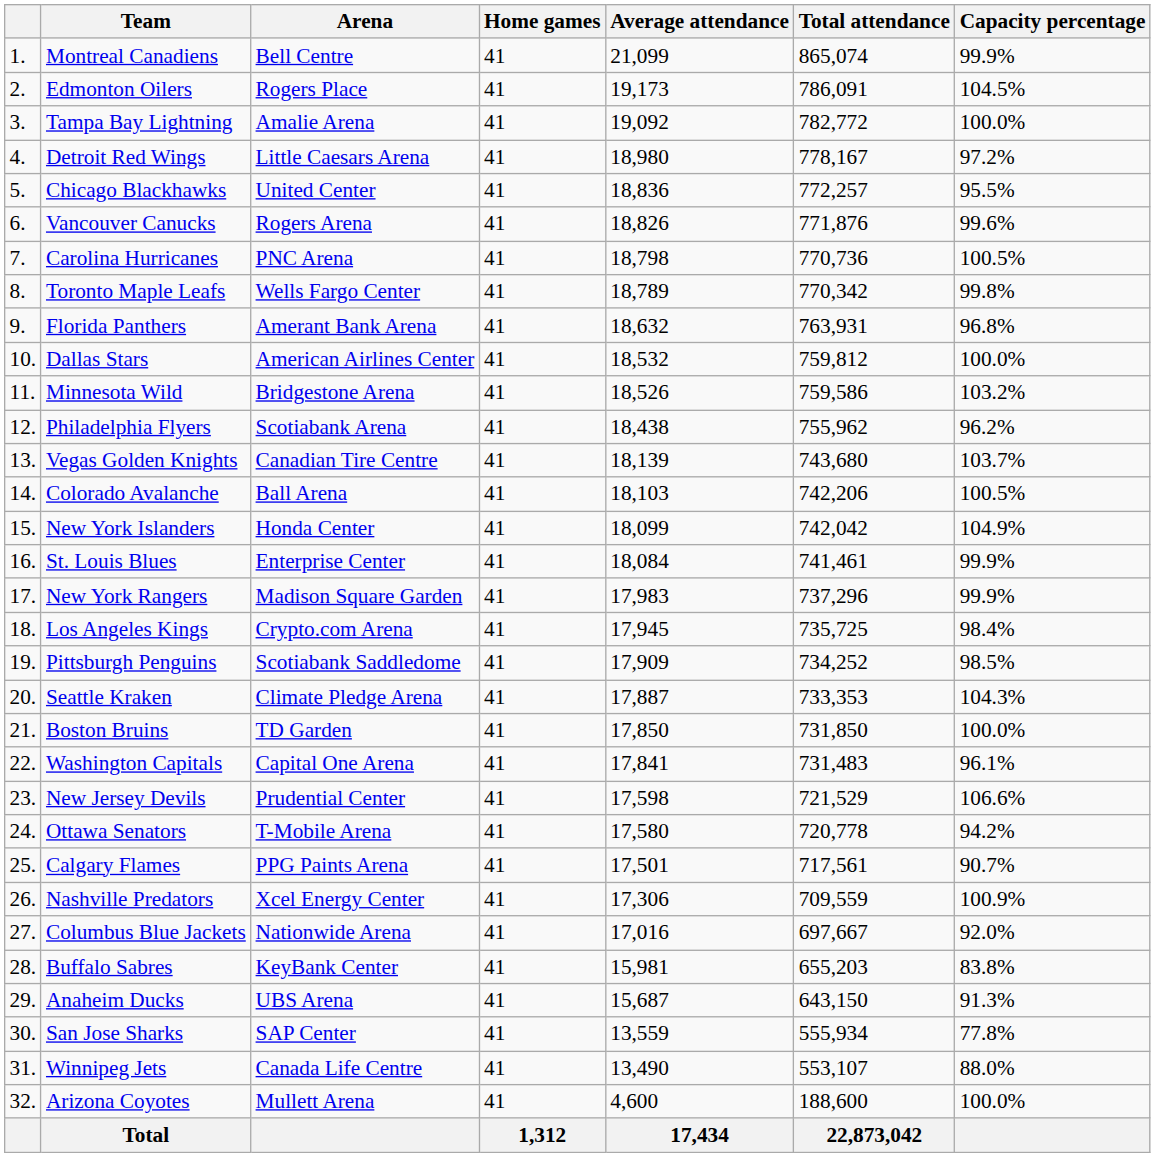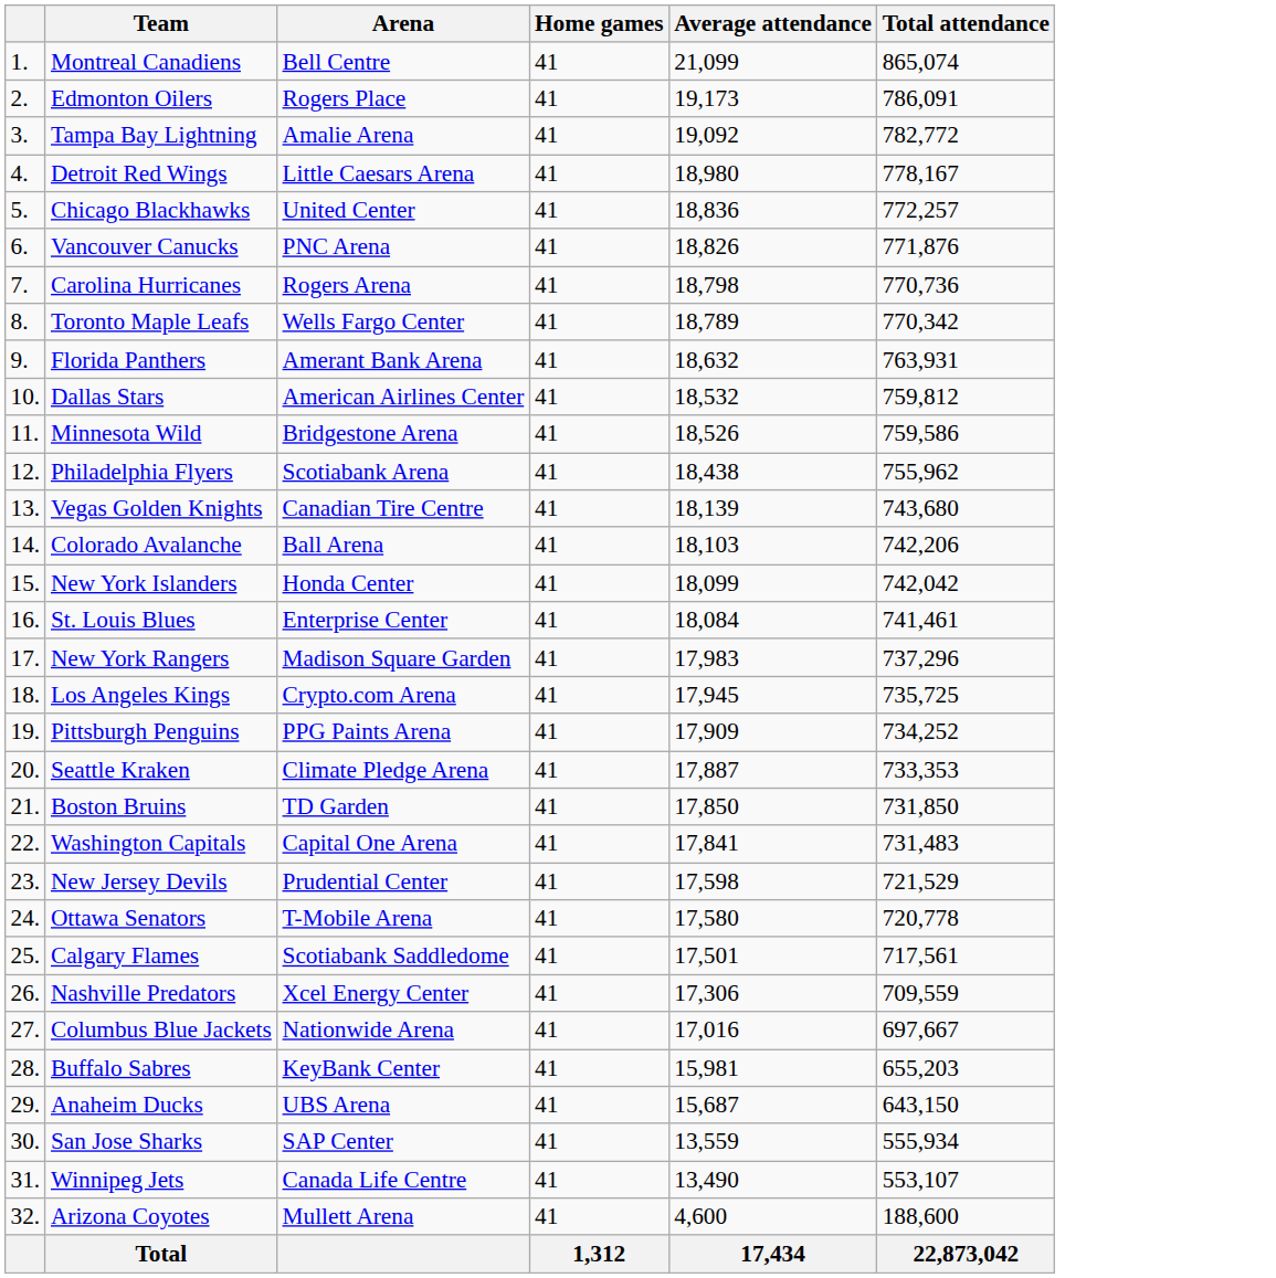 <table class="wikitable sortable">
 <tr>
 <th></th>
 <th>Team</th>
 <th>Arena</th>
 <th>Home games</th>
 <th>Average attendance</th>
 <th>Total attendance</th>
-<th>Capacity percentage</th>
 </tr>
 <tr>
 <td>1.</td>
 <td><a href='#'>Montreal Canadiens</a></td>
 <td><a href='#'>Bell Centre</a></td>
 <td>41</td>
 <td>21,099</td>
 <td>865,074</td>
-<td>99.9%</td>
 </tr>
 <tr>
 <td>2.</td>
 <td><a href='#'>Edmonton Oilers</a></td>
 <td><a href='#'>Rogers Place</a></td>
 <td>41</td>
 <td>19,173</td>
 <td>786,091</td>
-<td>104.5%</td>
 </tr>
 <tr>
 <td>3.</td>
 <td><a href='#'>Tampa Bay Lightning</a></td>
 <td><a href='#'>Amalie Arena</a></td>
 <td>41</td>
 <td>19,092</td>
 <td>782,772</td>
-<td>100.0%</td>
 </tr>
 <tr>
 <td>4.</td>
 <td><a href='#'>Detroit Red Wings</a></td>
 <td><a href='#'>Little Caesars Arena</a></td>
 <td>41</td>
 <td>18,980</td>
 <td>778,167</td>
-<td>97.2%</td>
 </tr>
 <tr>
 <td>5.</td>
 <td><a href='#'>Chicago Blackhawks</a></td>
 <td><a href='#'>United Center</a></td>
 <td>41</td>
 <td>18,836</td>
 <td>772,257</td>
-<td>95.5%</td>
 </tr>
 <tr>
 <td>6.</td>
 <td><a href='#'>Vancouver Canucks</a></td>
-<td><a href='#'>Rogers Arena</a></td>
+<td><a href='#'>PNC Arena</a></td>
 <td>41</td>
 <td>18,826</td>
 <td>771,876</td>
-<td>99.6%</td>
 </tr>
 <tr>
 <td>7.</td>
 <td><a href='#'>Carolina Hurricanes</a></td>
-<td><a href='#'>PNC Arena</a></td>
+<td><a href='#'>Rogers Arena</a></td>
 <td>41</td>
 <td>18,798</td>
 <td>770,736</td>
-<td>100.5%</td>
 </tr>
 <tr>
 <td>8.</td>
 <td><a href='#'>Toronto Maple Leafs</a></td>
 <td><a href='#'>Wells Fargo Center</a></td>
 <td>41</td>
 <td>18,789</td>
 <td>770,342</td>
-<td>99.8%</td>
 </tr>
 <tr>
 <td>9.</td>
 <td><a href='#'>Florida Panthers</a></td>
 <td><a href='#'>Amerant Bank Arena</a></td>
 <td>41</td>
 <td>18,632</td>
 <td>763,931</td>
-<td>96.8%</td>
 </tr>
 <tr>
 <td>10.</td>
 <td><a href='#'>Dallas Stars</a></td>
 <td><a href='#'>American Airlines Center</a></td>
 <td>41</td>
 <td>18,532</td>
 <td>759,812</td>
-<td>100.0%</td>
 </tr>
 <tr>
 <td>11.</td>
 <td><a href='#'>Minnesota Wild</a></td>
 <td><a href='#'>Bridgestone Arena</a></td>
 <td>41</td>
 <td>18,526</td>
 <td>759,586</td>
-<td>103.2%</td>
 </tr>
 <tr>
 <td>12.</td>
 <td><a href='#'>Philadelphia Flyers</a></td>
 <td><a href='#'>Scotiabank Arena</a></td>
 <td>41</td>
 <td>18,438</td>
 <td>755,962</td>
-<td>96.2%</td>
 </tr>
 <tr>
 <td>13.</td>
 <td><a href='#'>Vegas Golden Knights</a></td>
 <td><a href='#'>Canadian Tire Centre</a></td>
 <td>41</td>
 <td>18,139</td>
 <td>743,680</td>
-<td>103.7%</td>
 </tr>
 <tr>
 <td>14.</td>
 <td><a href='#'>Colorado Avalanche</a></td>
 <td><a href='#'>Ball Arena</a></td>
 <td>41</td>
 <td>18,103</td>
 <td>742,206</td>
-<td>100.5%</td>
 </tr>
 <tr>
 <td>15.</td>
 <td><a href='#'>New York Islanders</a></td>
 <td><a href='#'>Honda Center</a></td>
 <td>41</td>
 <td>18,099</td>
 <td>742,042</td>
-<td>104.9%</td>
 </tr>
 <tr>
 <td>16.</td>
 <td><a href='#'>St. Louis Blues</a></td>
 <td><a href='#'>Enterprise Center</a></td>
 <td>41</td>
 <td>18,084</td>
 <td>741,461</td>
-<td>99.9%</td>
 </tr>
 <tr>
 <td>17.</td>
 <td><a href='#'>New York Rangers</a></td>
 <td><a href='#'>Madison Square Garden</a></td>
 <td>41</td>
 <td>17,983</td>
 <td>737,296</td>
-<td>99.9%</td>
 </tr>
 <tr>
 <td>18.</td>
 <td><a href='#'>Los Angeles Kings</a></td>
 <td><a href='#'>Crypto.com Arena</a></td>
 <td>41</td>
 <td>17,945</td>
 <td>735,725</td>
-<td>98.4%</td>
 </tr>
 <tr>
 <td>19.</td>
 <td><a href='#'>Pittsburgh Penguins</a></td>
-<td><a href='#'>Scotiabank Saddledome</a></td>
+<td><a href='#'>PPG Paints Arena</a></td>
 <td>41</td>
 <td>17,909</td>
 <td>734,252</td>
-<td>98.5%</td>
 </tr>
 <tr>
 <td>20.</td>
 <td><a href='#'>Seattle Kraken</a></td>
 <td><a href='#'>Climate Pledge Arena</a></td>
 <td>41</td>
 <td>17,887</td>
 <td>733,353</td>
-<td>104.3%</td>
 </tr>
 <tr>
 <td>21.</td>
 <td><a href='#'>Boston Bruins</a></td>
 <td><a href='#'>TD Garden</a></td>
 <td>41</td>
 <td>17,850</td>
 <td>731,850</td>
-<td>100.0%</td>
 </tr>
 <tr>
 <td>22.</td>
 <td><a href='#'>Washington Capitals</a></td>
 <td><a href='#'>Capital One Arena</a></td>
 <td>41</td>
 <td>17,841</td>
 <td>731,483</td>
-<td>96.1%</td>
 </tr>
 <tr>
 <td>23.</td>
 <td><a href='#'>New Jersey Devils</a></td>
 <td><a href='#'>Prudential Center</a></td>
 <td>41</td>
 <td>17,598</td>
 <td>721,529</td>
-<td>106.6%</td>
 </tr>
 <tr>
 <td>24.</td>
 <td><a href='#'>Ottawa Senators</a></td>
 <td><a href='#'>T-Mobile Arena</a></td>
 <td>41</td>
 <td>17,580</td>
 <td>720,778</td>
-<td>94.2%</td>
 </tr>
 <tr>
 <td>25.</td>
 <td><a href='#'>Calgary Flames</a></td>
-<td><a href='#'>PPG Paints Arena</a></td>
+<td><a href='#'>Scotiabank Saddledome</a></td>
 <td>41</td>
 <td>17,501</td>
 <td>717,561</td>
-<td>90.7%</td>
 </tr>
 <tr>
 <td>26.</td>
 <td><a href='#'>Nashville Predators</a></td>
 <td><a href='#'>Xcel Energy Center</a></td>
 <td>41</td>
 <td>17,306</td>
 <td>709,559</td>
-<td>100.9%</td>
 </tr>
 <tr>
 <td>27.</td>
 <td><a href='#'>Columbus Blue Jackets</a></td>
 <td><a href='#'>Nationwide Arena</a></td>
 <td>41</td>
 <td>17,016</td>
 <td>697,667</td>
-<td>92.0%</td>
 </tr>
 <tr>
 <td>28.</td>
 <td><a href='#'>Buffalo Sabres</a></td>
 <td><a href='#'>KeyBank Center</a></td>
 <td>41</td>
 <td>15,981</td>
 <td>655,203</td>
-<td>83.8%</td>
 </tr>
 <tr>
 <td>29.</td>
 <td><a href='#'>Anaheim Ducks</a></td>
 <td><a href='#'>UBS Arena</a></td>
 <td>41</td>
 <td>15,687</td>
 <td>643,150</td>
-<td>91.3%</td>
 </tr>
 <tr>
 <td>30.</td>
 <td><a href='#'>San Jose Sharks</a></td>
 <td><a href='#'>SAP Center</a></td>
 <td>41</td>
 <td>13,559</td>
 <td>555,934</td>
-<td>77.8%</td>
 </tr>
 <tr>
 <td>31.</td>
 <td><a href='#'>Winnipeg Jets</a></td>
 <td><a href='#'>Canada Life Centre</a></td>
 <td>41</td>
 <td>13,490</td>
 <td>553,107</td>
-<td>88.0%</td>
 </tr>
 <tr>
 <td>32.</td>
 <td><a href='#'>Arizona Coyotes</a></td>
 <td><a href='#'>Mullett Arena</a></td>
 <td>41</td>
 <td>4,600</td>
 <td>188,600</td>
-<td>100.0%</td>
 </tr>
 <tr>
 <th></th>
 <th>Total</th>
 <th></th>
 <th>1,312</th>
 <th>17,434</th>
 <th>22,873,042</th>
-<th></th>
 </tr>
 </table>
